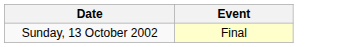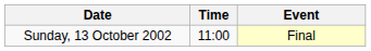 <table class = "wikitable" style="text-align:center;">
 <tr>
 <th width=220>Date</th>
+<th width=50>Time</th>
 <th width=150>Event</th>
 </tr>
 <tr>
 <td>Sunday, 13 October 2002</td>
+<td>11:00</td>
 <td bgcolor=ffffcc>Final</td>
 </tr>
 </table>
